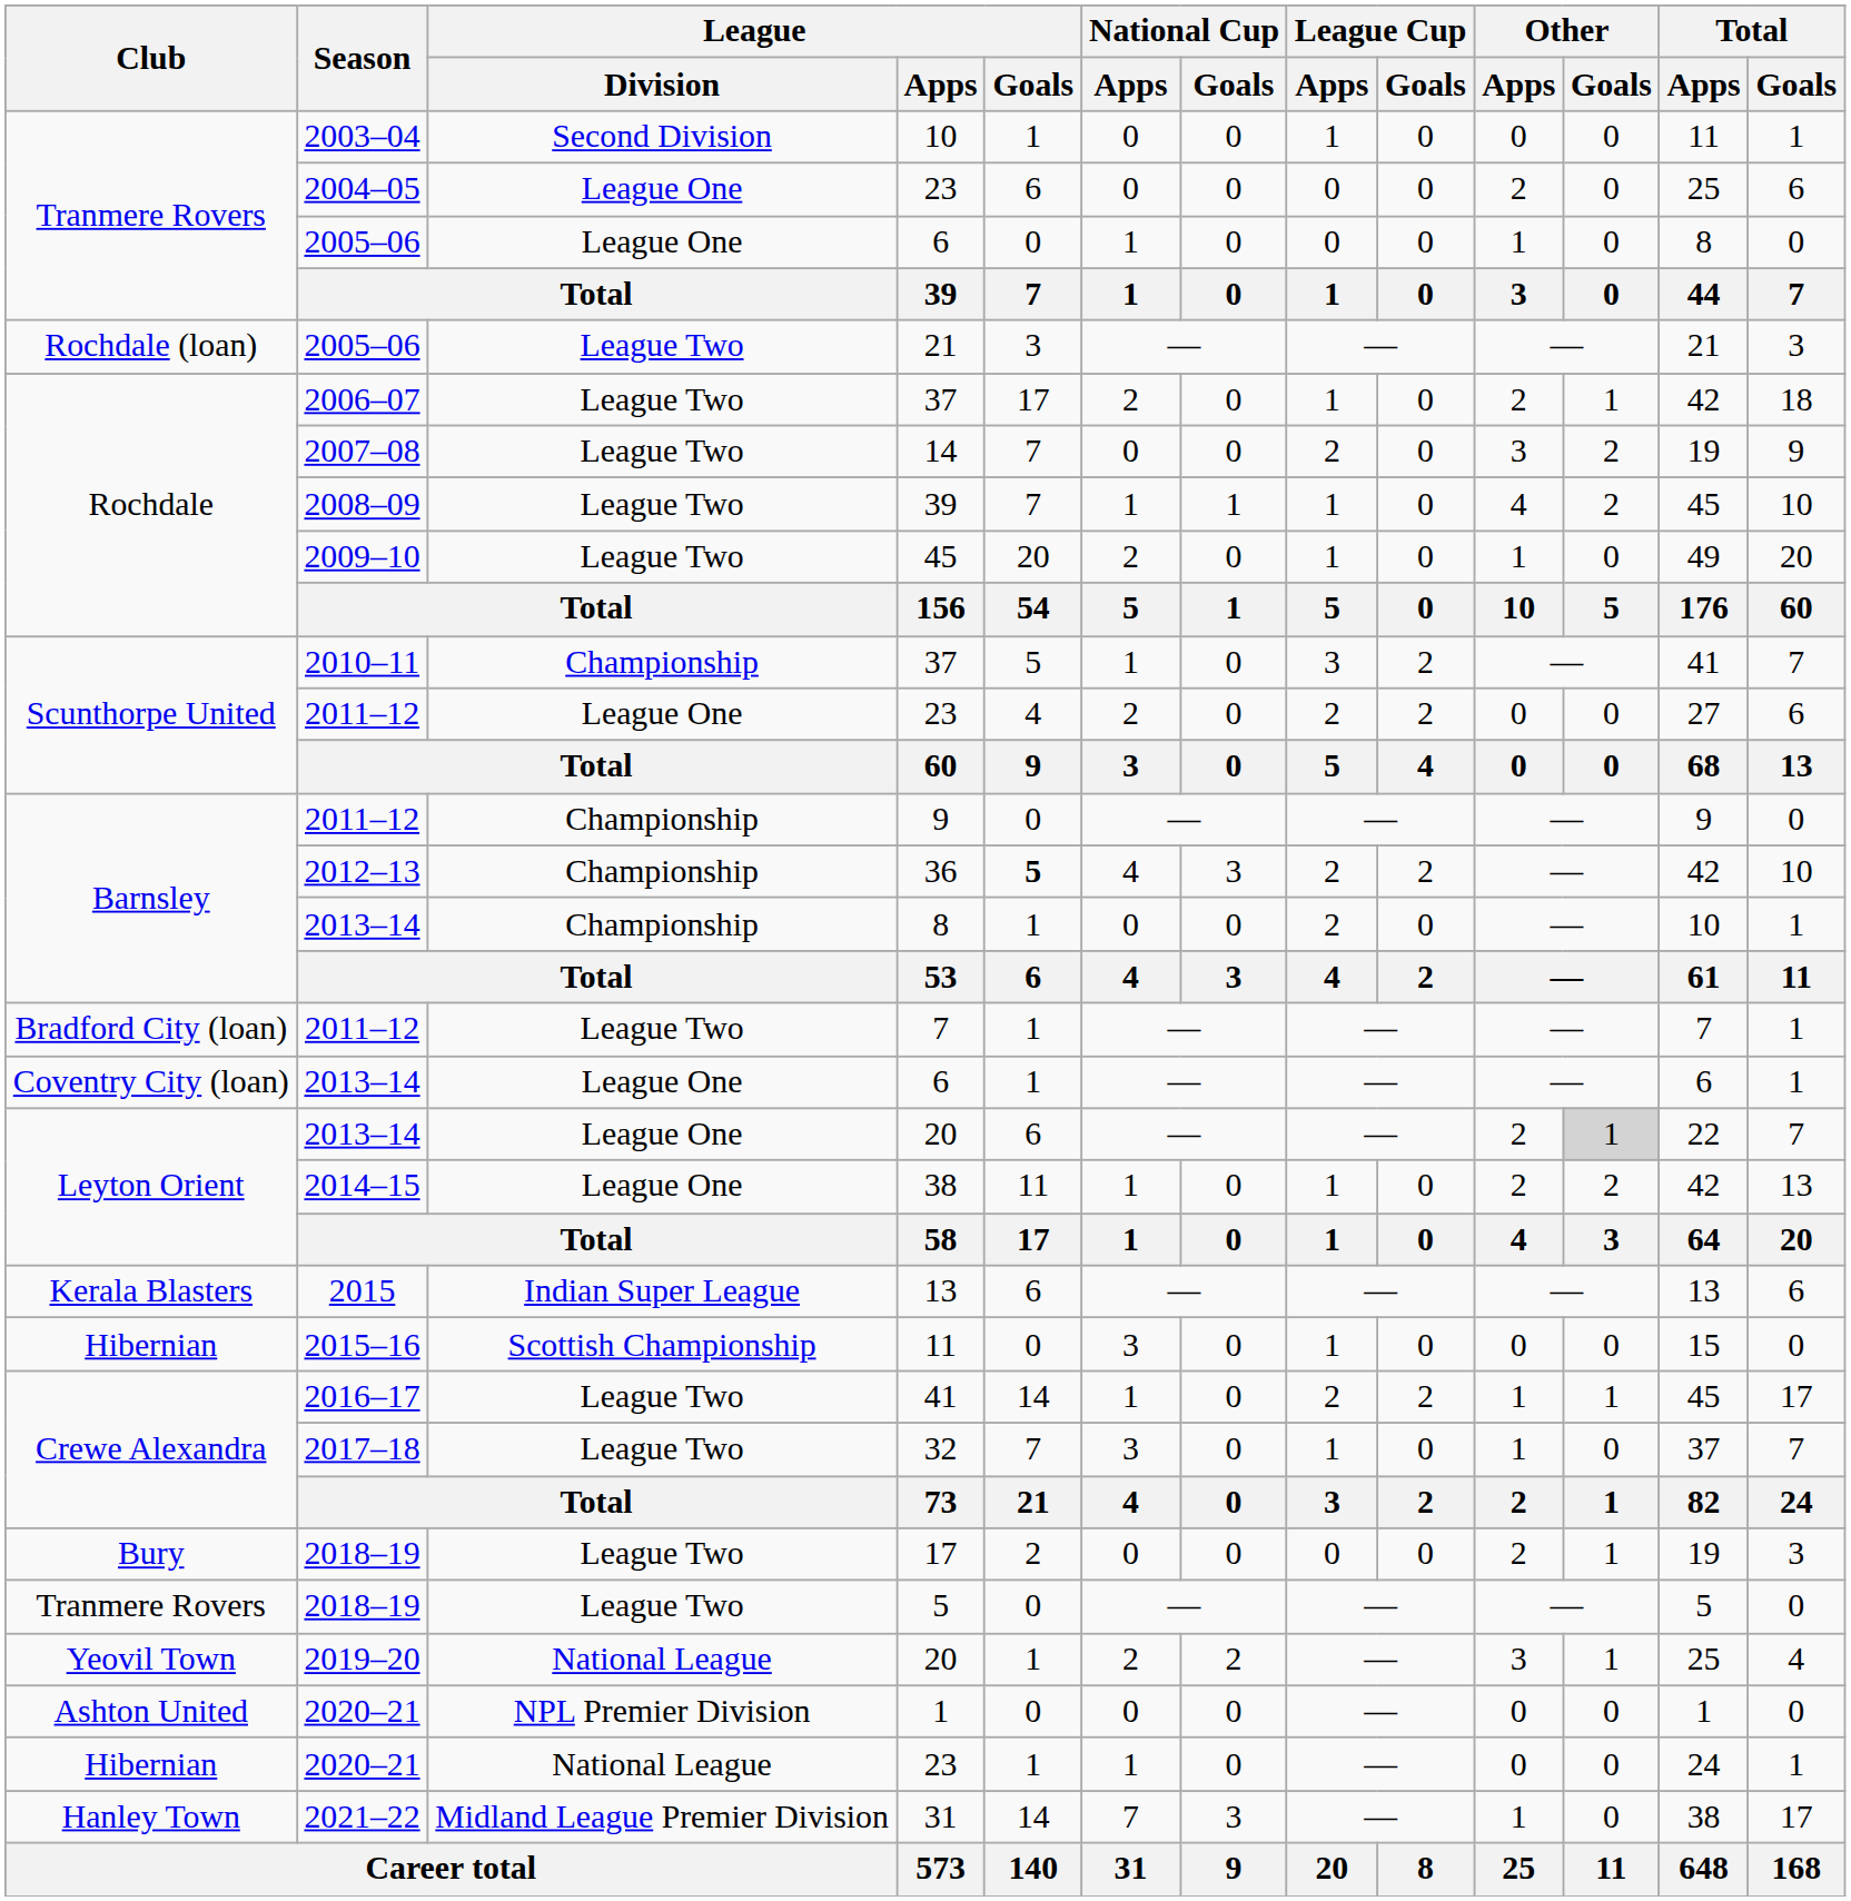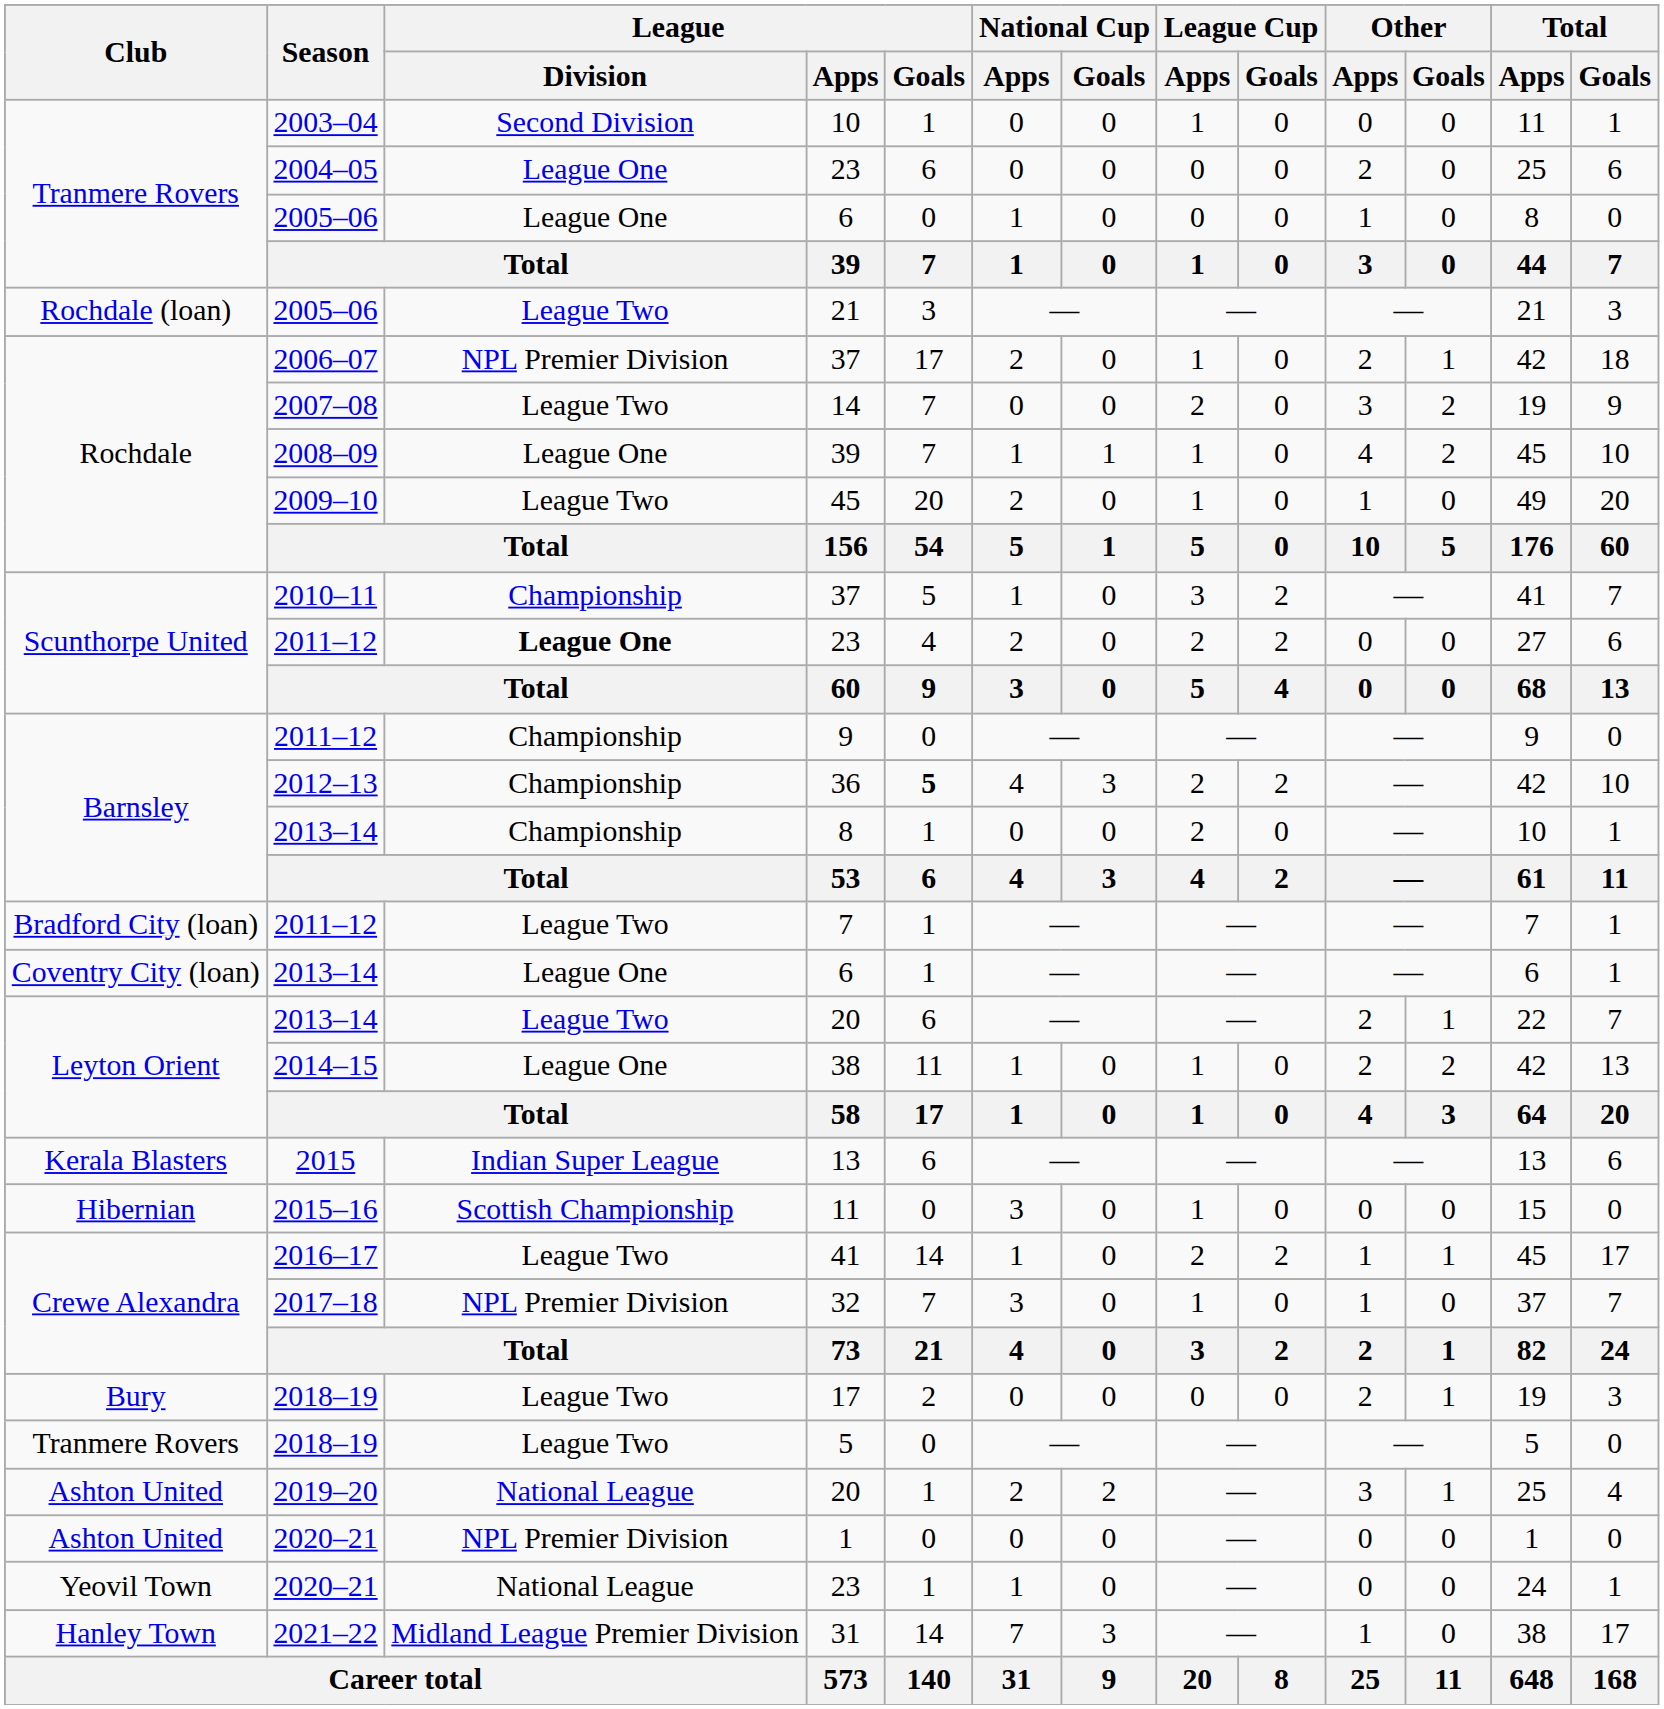 <table class=wikitable style="text-align:center">
 <tr>
 <th rowspan=2>Club</th>
 <th rowspan=2>Season</th>
 <th colspan=3>League</th>
 <th colspan=2>National Cup</th>
 <th colspan=2>League Cup</th>
 <th colspan=2>Other</th>
 <th colspan=2>Total</th>
 </tr>
 <tr>
 <th>Division</th>
 <th>Apps</th>
 <th>Goals</th>
 <th>Apps</th>
 <th>Goals</th>
 <th>Apps</th>
 <th>Goals</th>
 <th>Apps</th>
 <th>Goals</th>
 <th>Apps</th>
 <th>Goals</th>
 </tr>
 <tr>
 <td rowspan=4><a href='#'>Tranmere Rovers</a></td>
 <td><a href='#'>2003–04</a></td>
 <td><a href='#'>Second Division</a></td>
 <td>10</td>
 <td>1</td>
 <td>0</td>
 <td>0</td>
 <td>1</td>
 <td>0</td>
 <td>0</td>
 <td>0</td>
 <td>11</td>
 <td>1</td>
 </tr>
 <tr>
 <td><a href='#'>2004–05</a></td>
 <td><a href='#'>League One</a></td>
 <td>23</td>
 <td>6</td>
 <td>0</td>
 <td>0</td>
 <td>0</td>
 <td>0</td>
 <td>2</td>
 <td>0</td>
 <td>25</td>
 <td>6</td>
 </tr>
 <tr>
 <td><a href='#'>2005–06</a></td>
 <td>League One</td>
 <td>6</td>
 <td>0</td>
 <td>1</td>
 <td>0</td>
 <td>0</td>
 <td>0</td>
 <td>1</td>
 <td>0</td>
 <td>8</td>
 <td>0</td>
 </tr>
 <tr>
 <th colspan=2>Total</th>
 <th>39</th>
 <th>7</th>
 <th>1</th>
 <th>0</th>
 <th>1</th>
 <th>0</th>
 <th>3</th>
 <th>0</th>
 <th>44</th>
 <th>7</th>
 </tr>
 <tr>
 <td><a href='#'>Rochdale</a> (loan)</td>
 <td><a href='#'>2005–06</a></td>
 <td><a href='#'>League Two</a></td>
 <td>21</td>
 <td>3</td>
 <td colspan=2>—</td>
 <td colspan=2>—</td>
 <td colspan=2>—</td>
 <td>21</td>
 <td>3</td>
 </tr>
 <tr>
 <td rowspan=5>Rochdale</td>
 <td><a href='#'>2006–07</a></td>
-<td>League Two</td>
+<td><a href='#'>NPL</a> Premier Division</td>
 <td>37</td>
 <td>17</td>
 <td>2</td>
 <td>0</td>
 <td>1</td>
 <td>0</td>
 <td>2</td>
 <td>1</td>
 <td>42</td>
 <td>18</td>
 </tr>
 <tr>
 <td><a href='#'>2007–08</a></td>
 <td>League Two</td>
 <td>14</td>
 <td>7</td>
 <td>0</td>
 <td>0</td>
 <td>2</td>
 <td>0</td>
 <td>3</td>
 <td>2</td>
 <td>19</td>
 <td>9</td>
 </tr>
 <tr>
 <td><a href='#'>2008–09</a></td>
-<td>League Two</td>
+<td>League One</td>
 <td>39</td>
 <td>7</td>
 <td>1</td>
 <td>1</td>
 <td>1</td>
 <td>0</td>
 <td>4</td>
 <td>2</td>
 <td>45</td>
 <td>10</td>
 </tr>
 <tr>
 <td><a href='#'>2009–10</a></td>
 <td>League Two</td>
 <td>45</td>
 <td>20</td>
 <td>2</td>
 <td>0</td>
 <td>1</td>
 <td>0</td>
 <td>1</td>
 <td>0</td>
 <td>49</td>
 <td>20</td>
 </tr>
 <tr>
 <th colspan=2>Total</th>
 <th>156</th>
 <th>54</th>
 <th>5</th>
 <th>1</th>
 <th>5</th>
 <th>0</th>
 <th>10</th>
 <th>5</th>
 <th>176</th>
 <th>60</th>
 </tr>
 <tr>
 <td rowspan=3><a href='#'>Scunthorpe United</a></td>
 <td><a href='#'>2010–11</a></td>
 <td><a href='#'>Championship</a></td>
 <td>37</td>
 <td>5</td>
 <td>1</td>
 <td>0</td>
 <td>3</td>
 <td>2</td>
 <td colspan=2>—</td>
 <td>41</td>
 <td>7</td>
 </tr>
 <tr>
 <td><a href='#'>2011–12</a></td>
-<td>League One</td>
+<td><strong>League One</strong></td>
 <td>23</td>
 <td>4</td>
 <td>2</td>
 <td>0</td>
 <td>2</td>
 <td>2</td>
 <td>0</td>
 <td>0</td>
 <td>27</td>
 <td>6</td>
 </tr>
 <tr>
 <th colspan=2>Total</th>
 <th>60</th>
 <th>9</th>
 <th>3</th>
 <th>0</th>
 <th>5</th>
 <th>4</th>
 <th>0</th>
 <th>0</th>
 <th>68</th>
 <th>13</th>
 </tr>
 <tr>
 <td rowspan=4><a href='#'>Barnsley</a></td>
 <td><a href='#'>2011–12</a></td>
 <td>Championship</td>
 <td>9</td>
 <td>0</td>
 <td colspan=2>—</td>
 <td colspan=2>—</td>
 <td colspan=2>—</td>
 <td>9</td>
 <td>0</td>
 </tr>
 <tr>
 <td><a href='#'>2012–13</a></td>
 <td>Championship</td>
 <td>36</td>
 <td><strong>5</strong></td>
 <td>4</td>
 <td>3</td>
 <td>2</td>
 <td>2</td>
 <td colspan=2>—</td>
 <td>42</td>
 <td>10</td>
 </tr>
 <tr>
 <td><a href='#'>2013–14</a></td>
 <td>Championship</td>
 <td>8</td>
 <td>1</td>
 <td>0</td>
 <td>0</td>
 <td>2</td>
 <td>0</td>
 <td colspan=2>—</td>
 <td>10</td>
 <td>1</td>
 </tr>
 <tr>
 <th colspan=2>Total</th>
 <th>53</th>
 <th>6</th>
 <th>4</th>
 <th>3</th>
 <th>4</th>
 <th>2</th>
 <th colspan=2>—</th>
 <th>61</th>
 <th>11</th>
 </tr>
 <tr>
 <td><a href='#'>Bradford City</a> (loan)</td>
 <td><a href='#'>2011–12</a></td>
 <td>League Two</td>
 <td>7</td>
 <td>1</td>
 <td colspan=2>—</td>
 <td colspan=2>—</td>
 <td colspan=2>—</td>
 <td>7</td>
 <td>1</td>
 </tr>
 <tr>
 <td><a href='#'>Coventry City</a> (loan)</td>
 <td><a href='#'>2013–14</a></td>
 <td>League One</td>
 <td>6</td>
 <td>1</td>
 <td colspan=2>—</td>
 <td colspan=2>—</td>
 <td colspan=2>—</td>
 <td>6</td>
 <td>1</td>
 </tr>
 <tr>
 <td rowspan=3><a href='#'>Leyton Orient</a></td>
 <td><a href='#'>2013–14</a></td>
-<td>League One</td>
+<td><a href='#'>League Two</a></td>
 <td>20</td>
 <td>6</td>
 <td colspan=2>—</td>
 <td colspan=2>—</td>
 <td>2</td>
-<td style="background: lightgrey;">1</td>
+<td>1</td>
 <td>22</td>
 <td>7</td>
 </tr>
 <tr>
 <td><a href='#'>2014–15</a></td>
 <td>League One</td>
 <td>38</td>
 <td>11</td>
 <td>1</td>
 <td>0</td>
 <td>1</td>
 <td>0</td>
 <td>2</td>
 <td>2</td>
 <td>42</td>
 <td>13</td>
 </tr>
 <tr>
 <th colspan=2>Total</th>
 <th>58</th>
 <th>17</th>
 <th>1</th>
 <th>0</th>
 <th>1</th>
 <th>0</th>
 <th>4</th>
 <th>3</th>
 <th>64</th>
 <th>20</th>
 </tr>
 <tr>
 <td><a href='#'>Kerala Blasters</a></td>
 <td><a href='#'>2015</a></td>
 <td><a href='#'>Indian Super League</a></td>
 <td>13</td>
 <td>6</td>
 <td colspan=2>—</td>
 <td colspan=2>—</td>
 <td colspan=2>—</td>
 <td>13</td>
 <td>6</td>
 </tr>
 <tr>
 <td><a href='#'>Hibernian</a></td>
 <td><a href='#'>2015–16</a></td>
 <td><a href='#'>Scottish Championship</a></td>
 <td>11</td>
 <td>0</td>
 <td>3</td>
 <td>0</td>
 <td>1</td>
 <td>0</td>
 <td>0</td>
 <td>0</td>
 <td>15</td>
 <td>0</td>
 </tr>
 <tr>
 <td rowspan=3><a href='#'>Crewe Alexandra</a></td>
 <td><a href='#'>2016–17</a></td>
 <td>League Two</td>
 <td>41</td>
 <td>14</td>
 <td>1</td>
 <td>0</td>
 <td>2</td>
 <td>2</td>
 <td>1</td>
 <td>1</td>
 <td>45</td>
 <td>17</td>
 </tr>
 <tr>
 <td><a href='#'>2017–18</a></td>
-<td>League Two</td>
+<td><a href='#'>NPL</a> Premier Division</td>
 <td>32</td>
 <td>7</td>
 <td>3</td>
 <td>0</td>
 <td>1</td>
 <td>0</td>
 <td>1</td>
 <td>0</td>
 <td>37</td>
 <td>7</td>
 </tr>
 <tr>
 <th colspan=2>Total</th>
 <th>73</th>
 <th>21</th>
 <th>4</th>
 <th>0</th>
 <th>3</th>
 <th>2</th>
 <th>2</th>
 <th>1</th>
 <th>82</th>
 <th>24</th>
 </tr>
 <tr>
 <td><a href='#'>Bury</a></td>
 <td><a href='#'>2018–19</a></td>
 <td>League Two</td>
 <td>17</td>
 <td>2</td>
 <td>0</td>
 <td>0</td>
 <td>0</td>
 <td>0</td>
 <td>2</td>
 <td>1</td>
 <td>19</td>
 <td>3</td>
 </tr>
 <tr>
 <td>Tranmere Rovers</td>
 <td><a href='#'>2018–19</a></td>
 <td>League Two</td>
 <td>5</td>
 <td>0</td>
 <td colspan=2>—</td>
 <td colspan=2>—</td>
 <td colspan=2>—</td>
 <td>5</td>
 <td>0</td>
 </tr>
 <tr>
-<td><a href='#'>Yeovil Town</a></td>
+<td><a href='#'>Ashton United</a></td>
 <td><a href='#'>2019–20</a></td>
 <td><a href='#'>National League</a></td>
 <td>20</td>
 <td>1</td>
 <td>2</td>
 <td>2</td>
 <td colspan=2>—</td>
 <td>3</td>
 <td>1</td>
 <td>25</td>
 <td>4</td>
 </tr>
 <tr>
 <td><a href='#'>Ashton United</a></td>
 <td><a href='#'>2020–21</a></td>
 <td><a href='#'>NPL</a> Premier Division</td>
 <td>1</td>
 <td>0</td>
 <td>0</td>
 <td>0</td>
 <td colspan=2>—</td>
 <td>0</td>
 <td>0</td>
 <td>1</td>
 <td>0</td>
 </tr>
 <tr>
-<td><a href='#'>Hibernian</a></td>
+<td>Yeovil Town</td>
 <td><a href='#'>2020–21</a></td>
 <td>National League</td>
 <td>23</td>
 <td>1</td>
 <td>1</td>
 <td>0</td>
 <td colspan=2>—</td>
 <td>0</td>
 <td>0</td>
 <td>24</td>
 <td>1</td>
 </tr>
 <tr>
 <td><a href='#'>Hanley Town</a></td>
 <td><a href='#'>2021–22</a></td>
 <td><a href='#'>Midland League</a> Premier Division</td>
 <td>31</td>
 <td>14</td>
 <td>7</td>
 <td>3</td>
 <td colspan=2>—</td>
 <td>1</td>
 <td>0</td>
 <td>38</td>
 <td>17</td>
 </tr>
 <tr>
 <th colspan=3>Career total</th>
 <th>573</th>
 <th>140</th>
 <th>31</th>
 <th>9</th>
 <th>20</th>
 <th>8</th>
 <th>25</th>
 <th>11</th>
 <th>648</th>
 <th>168</th>
 </tr>
 </table>
